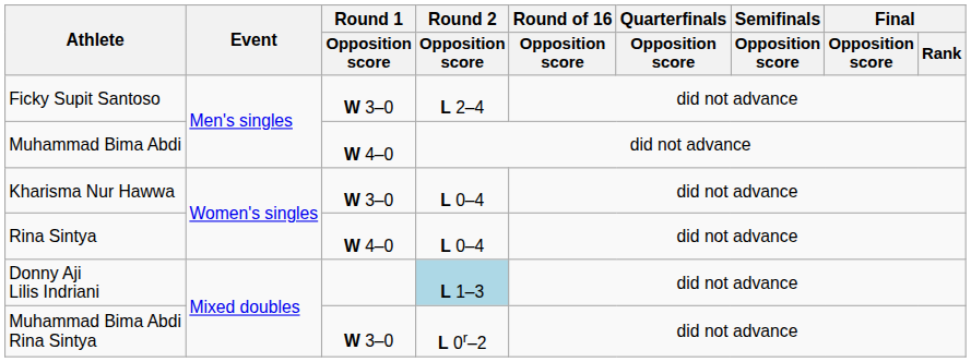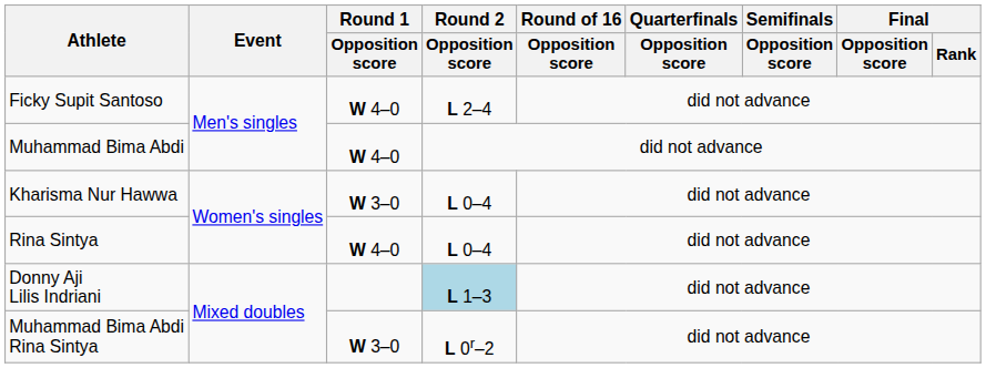 <table class=wikitable style="font-size:90%; text-align:center;">
 <tr>
 <th rowspan="2">Athlete</th>
 <th rowspan="2">Event</th>
 <th>Round 1</th>
 <th>Round 2</th>
 <th>Round of 16</th>
 <th>Quarterfinals</th>
 <th>Semifinals</th>
 <th colspan=2>Final</th>
 </tr>
 <tr style="font-size:95%">
 <th>Opposition<br> score</th>
 <th>Opposition<br> score</th>
 <th>Opposition<br> score</th>
 <th>Opposition<br> score</th>
 <th>Opposition<br> score</th>
 <th>Opposition<br> score</th>
 <th>Rank</th>
 </tr>
 <tr>
 <td align=left>Ficky Supit Santoso</td>
 <td align=left rowspan=2><a href='#'>Men's singles</a></td>
-<td><br><strong>W</strong> 3–0</td>
+<td><br><strong>W</strong> 4–0</td>
 <td><br><strong>L</strong> 2–4</td>
 <td colspan=5>did not advance</td>
 </tr>
 <tr>
 <td align=left>Muhammad Bima Abdi</td>
 <td><br><strong>W</strong> 4–0</td>
 <td colspan=6>did not advance</td>
 </tr>
 <tr>
 <td align=left>Kharisma Nur Hawwa</td>
 <td align=left rowspan=2><a href='#'>Women's singles</a></td>
 <td><br><strong>W</strong> 3–0</td>
 <td><br><strong>L</strong> 0–4</td>
 <td colspan=5>did not advance</td>
 </tr>
 <tr>
 <td align=left>Rina Sintya</td>
 <td><br><strong>W</strong> 4–0</td>
 <td><br><strong>L</strong> 0–4</td>
 <td colspan=5>did not advance</td>
 </tr>
 <tr>
 <td align=left>Donny Aji<br>Lilis Indriani</td>
 <td align=left rowspan=2><a href='#'>Mixed doubles</a></td>
 <td></td>
 <td style="background: lightblue;"><br><strong>L</strong> 1–3</td>
 <td colspan=5>did not advance</td>
 </tr>
 <tr>
 <td align=left>Muhammad Bima Abdi<br>Rina Sintya</td>
 <td><br><strong>W</strong> 3–0</td>
 <td><br><strong>L</strong> 0<sup>r</sup>–2</td>
 <td colspan=5>did not advance</td>
 </tr>
 </table>
